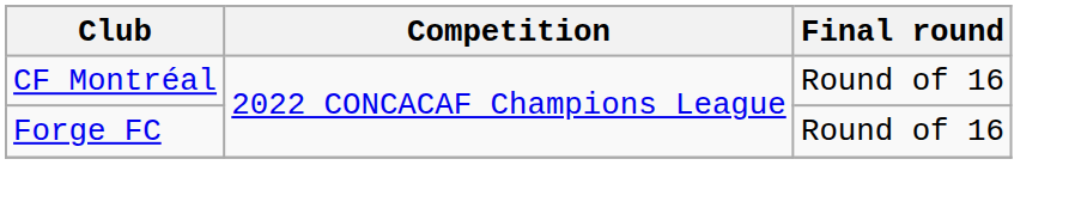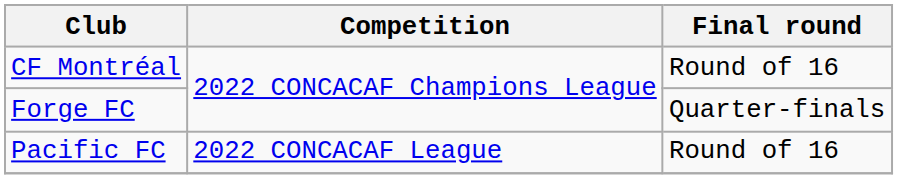 <table class="wikitable">
 <tr>
 <th>Club</th>
 <th>Competition</th>
 <th>Final round</th>
 </tr>
 <tr>
 <td><a href='#'>CF Montréal</a></td>
 <td rowspan=2><a href='#'>2022 CONCACAF Champions League</a></td>
 <td>Round of 16</td>
 </tr>
 <tr>
 <td><a href='#'>Forge FC</a></td>
+<td>Quarter-finals</td>
+</tr>
+<tr>
+<td><a href='#'>Pacific FC</a></td>
+<td><a href='#'>2022 CONCACAF League</a></td>
 <td>Round of 16</td>
 </tr>
 <tr>
 </tr>
 </table>
